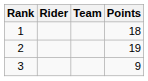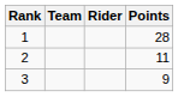 <table class="wikitable">
 <tr>
 <th scope="col">Rank</th>
+<th scope="col">Team</th>
 <th scope="col">Rider</th>
-<th scope="col">Team</th>
 <th scope="col">Points</th>
 </tr>
 <tr>
 <td style="text-align:center;">1</td>
 <td></td>
 <td></td>
-<td style="text-align:right;">18</td>
+<td style="text-align:right;">28</td>
 </tr>
 <tr>
 <td style="text-align:center;">2</td>
 <td></td>
 <td></td>
-<td style="text-align:right;">19</td>
+<td style="text-align:right;">11</td>
 </tr>
 <tr>
 <td style="text-align:center;">3</td>
 <td></td>
 <td></td>
 <td style="text-align:right;">9</td>
 </tr>
 </table>
